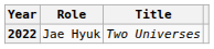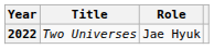 <table class="wikitable sortable plainrowheaders">
 <tr>
 <th scope="col">Year</th>
+<th scope="col">Title</th>
 <th scope="col">Role</th>
-<th scope="col">Title</th>
 <th scope="col" class="unsortable"></th>
 </tr>
 <tr>
 <th scope="row">2022</th>
+<td><em>Two Universes</em></td>
 <td>Jae Hyuk</td>
-<td><em>Two Universes</em></td>
 <td></td>
 </tr>
 </table>
